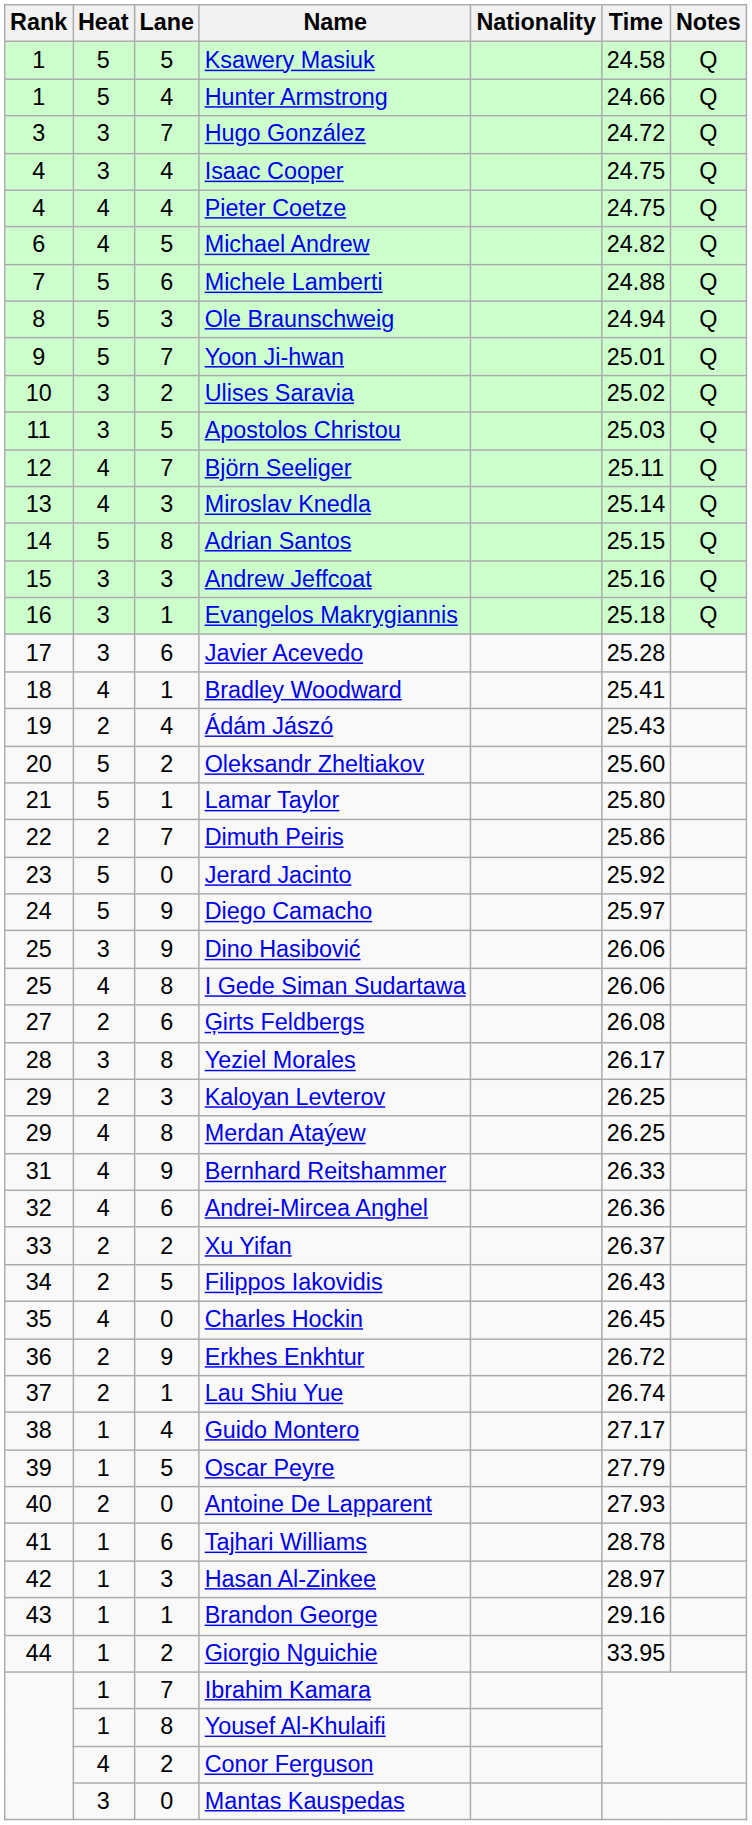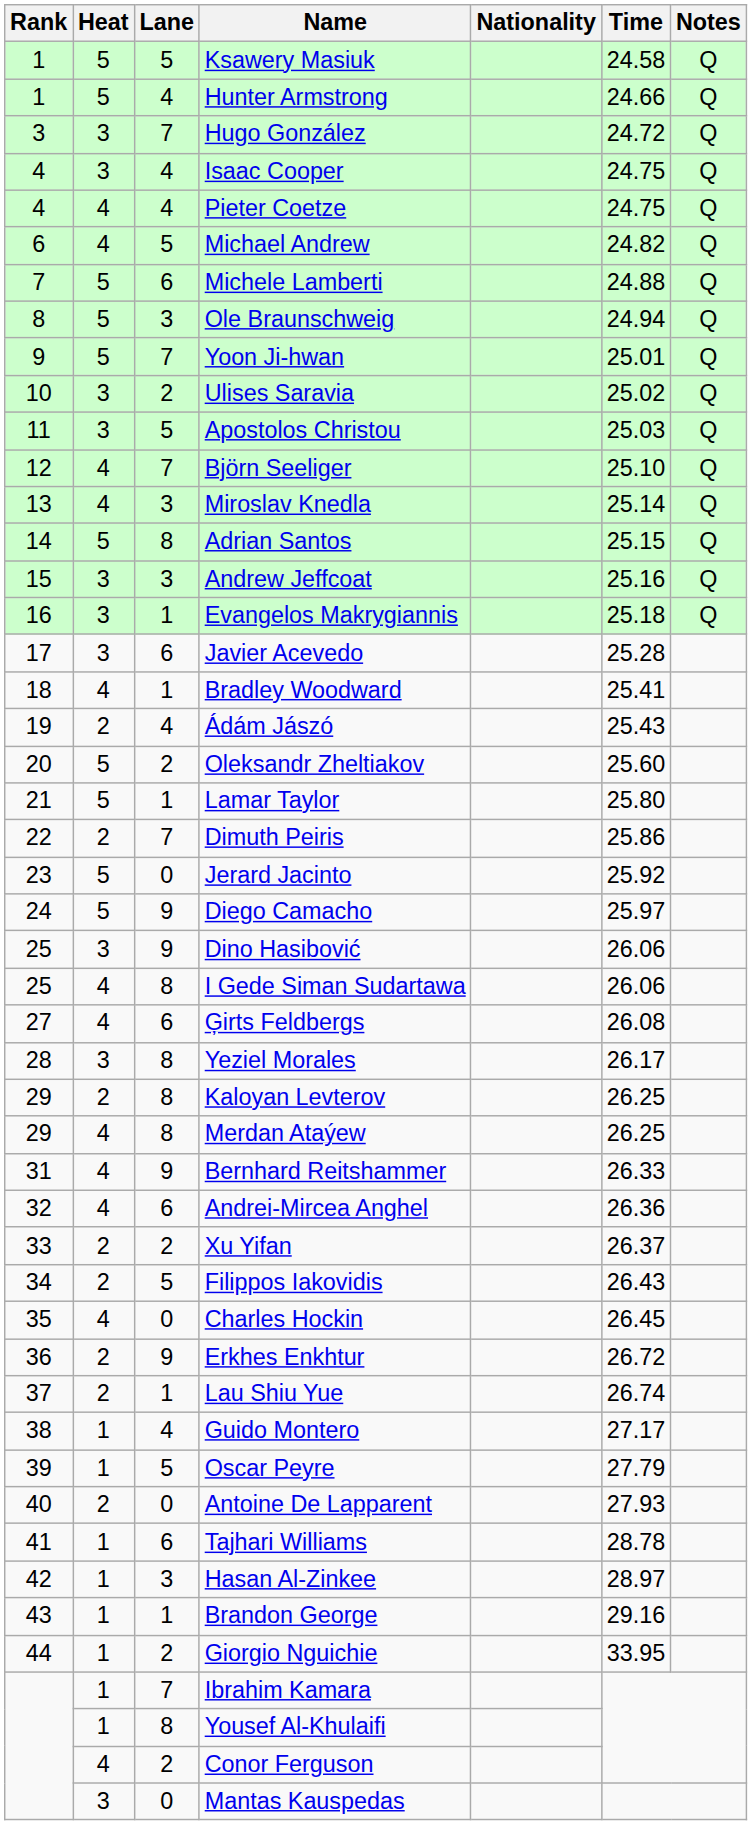 <table class="wikitable sortable" style="text-align:center">
 <tr>
 <th>Rank</th>
 <th>Heat</th>
 <th>Lane</th>
 <th>Name</th>
 <th>Nationality</th>
 <th>Time</th>
 <th>Notes</th>
 </tr>
 <tr bgcolor=ccffcc>
 <td>1</td>
 <td>5</td>
 <td>5</td>
 <td align=left><a href='#'>Ksawery Masiuk</a></td>
 <td align=left></td>
 <td>24.58</td>
 <td>Q</td>
 </tr>
 <tr bgcolor=ccffcc>
 <td>1</td>
 <td>5</td>
 <td>4</td>
 <td align=left><a href='#'>Hunter Armstrong</a></td>
 <td align=left></td>
 <td>24.66</td>
 <td>Q</td>
 </tr>
 <tr bgcolor=ccffcc>
 <td>3</td>
 <td>3</td>
 <td>7</td>
 <td align=left><a href='#'>Hugo González</a></td>
 <td align=left></td>
 <td>24.72</td>
 <td>Q</td>
 </tr>
 <tr bgcolor=ccffcc>
 <td>4</td>
 <td>3</td>
 <td>4</td>
 <td align=left><a href='#'>Isaac Cooper</a></td>
 <td align=left></td>
 <td>24.75</td>
 <td>Q</td>
 </tr>
 <tr bgcolor=ccffcc>
 <td>4</td>
 <td>4</td>
 <td>4</td>
 <td align=left><a href='#'>Pieter Coetze</a></td>
 <td align=left></td>
 <td>24.75</td>
 <td>Q</td>
 </tr>
 <tr bgcolor=ccffcc>
 <td>6</td>
 <td>4</td>
 <td>5</td>
 <td align=left><a href='#'>Michael Andrew</a></td>
 <td align=left></td>
 <td>24.82</td>
 <td>Q</td>
 </tr>
 <tr bgcolor=ccffcc>
 <td>7</td>
 <td>5</td>
 <td>6</td>
 <td align=left><a href='#'>Michele Lamberti</a></td>
 <td align=left></td>
 <td>24.88</td>
 <td>Q</td>
 </tr>
 <tr bgcolor=ccffcc>
 <td>8</td>
 <td>5</td>
 <td>3</td>
 <td align=left><a href='#'>Ole Braunschweig</a></td>
 <td align=left></td>
 <td>24.94</td>
 <td>Q</td>
 </tr>
 <tr bgcolor=ccffcc>
 <td>9</td>
 <td>5</td>
 <td>7</td>
 <td align=left><a href='#'>Yoon Ji-hwan</a></td>
 <td align=left></td>
 <td>25.01</td>
 <td>Q</td>
 </tr>
 <tr bgcolor=ccffcc>
 <td>10</td>
 <td>3</td>
 <td>2</td>
 <td align=left><a href='#'>Ulises Saravia</a></td>
 <td align=left></td>
 <td>25.02</td>
 <td>Q</td>
 </tr>
 <tr bgcolor=ccffcc>
 <td>11</td>
 <td>3</td>
 <td>5</td>
 <td align=left><a href='#'>Apostolos Christou</a></td>
 <td align=left></td>
 <td>25.03</td>
 <td>Q</td>
 </tr>
 <tr bgcolor=ccffcc>
 <td>12</td>
 <td>4</td>
 <td>7</td>
 <td align=left><a href='#'>Björn Seeliger</a></td>
 <td align=left></td>
-<td>25.11</td>
+<td>25.10</td>
 <td>Q</td>
 </tr>
 <tr bgcolor=ccffcc>
 <td>13</td>
 <td>4</td>
 <td>3</td>
 <td align=left><a href='#'>Miroslav Knedla</a></td>
 <td align=left></td>
 <td>25.14</td>
 <td>Q</td>
 </tr>
 <tr bgcolor=ccffcc>
 <td>14</td>
 <td>5</td>
 <td>8</td>
 <td align=left><a href='#'>Adrian Santos</a></td>
 <td align=left></td>
 <td>25.15</td>
 <td>Q</td>
 </tr>
 <tr bgcolor=ccffcc>
 <td>15</td>
 <td>3</td>
 <td>3</td>
 <td align=left><a href='#'>Andrew Jeffcoat</a></td>
 <td align=left></td>
 <td>25.16</td>
 <td>Q</td>
 </tr>
 <tr bgcolor=ccffcc>
 <td>16</td>
 <td>3</td>
 <td>1</td>
 <td align=left><a href='#'>Evangelos Makrygiannis</a></td>
 <td align=left></td>
 <td>25.18</td>
 <td>Q</td>
 </tr>
 <tr>
 <td>17</td>
 <td>3</td>
 <td>6</td>
 <td align=left><a href='#'>Javier Acevedo</a></td>
 <td align=left></td>
 <td>25.28</td>
 <td></td>
 </tr>
 <tr>
 <td>18</td>
 <td>4</td>
 <td>1</td>
 <td align=left><a href='#'>Bradley Woodward</a></td>
 <td align=left></td>
 <td>25.41</td>
 <td></td>
 </tr>
 <tr>
 <td>19</td>
 <td>2</td>
 <td>4</td>
 <td align=left><a href='#'>Ádám Jászó</a></td>
 <td align=left></td>
 <td>25.43</td>
 <td></td>
 </tr>
 <tr>
 <td>20</td>
 <td>5</td>
 <td>2</td>
 <td align=left><a href='#'>Oleksandr Zheltiakov</a></td>
 <td align=left></td>
 <td>25.60</td>
 <td></td>
 </tr>
 <tr>
 <td>21</td>
 <td>5</td>
 <td>1</td>
 <td align=left><a href='#'>Lamar Taylor</a></td>
 <td align=left></td>
 <td>25.80</td>
 <td></td>
 </tr>
 <tr>
 <td>22</td>
 <td>2</td>
 <td>7</td>
 <td align=left><a href='#'>Dimuth Peiris</a></td>
 <td align=left></td>
 <td>25.86</td>
 <td></td>
 </tr>
 <tr>
 <td>23</td>
 <td>5</td>
 <td>0</td>
 <td align=left><a href='#'>Jerard Jacinto</a></td>
 <td align=left></td>
 <td>25.92</td>
 <td></td>
 </tr>
 <tr>
 <td>24</td>
 <td>5</td>
 <td>9</td>
 <td align=left><a href='#'>Diego Camacho</a></td>
 <td align=left></td>
 <td>25.97</td>
 <td></td>
 </tr>
 <tr>
 <td>25</td>
 <td>3</td>
 <td>9</td>
 <td align=left><a href='#'>Dino Hasibović</a></td>
 <td align=left></td>
 <td>26.06</td>
 <td></td>
 </tr>
 <tr>
 <td>25</td>
 <td>4</td>
 <td>8</td>
 <td align=left><a href='#'>I Gede Siman Sudartawa</a></td>
 <td align=left></td>
 <td>26.06</td>
 <td></td>
 </tr>
 <tr>
 <td>27</td>
-<td>2</td>
+<td>4</td>
 <td>6</td>
 <td align=left><a href='#'>Ģirts Feldbergs</a></td>
 <td align=left></td>
 <td>26.08</td>
 <td></td>
 </tr>
 <tr>
 <td>28</td>
 <td>3</td>
 <td>8</td>
 <td align=left><a href='#'>Yeziel Morales</a></td>
 <td align=left></td>
 <td>26.17</td>
 <td></td>
 </tr>
 <tr>
 <td>29</td>
 <td>2</td>
-<td>3</td>
+<td>8</td>
 <td align=left><a href='#'>Kaloyan Levterov</a></td>
 <td align=left></td>
 <td>26.25</td>
 <td></td>
 </tr>
 <tr>
 <td>29</td>
 <td>4</td>
 <td>8</td>
 <td align=left><a href='#'>Merdan Ataýew</a></td>
 <td align=left></td>
 <td>26.25</td>
 <td></td>
 </tr>
 <tr>
 <td>31</td>
 <td>4</td>
 <td>9</td>
 <td align=left><a href='#'>Bernhard Reitshammer</a></td>
 <td align=left></td>
 <td>26.33</td>
 <td></td>
 </tr>
 <tr>
 <td>32</td>
 <td>4</td>
 <td>6</td>
 <td align=left><a href='#'>Andrei-Mircea Anghel</a></td>
 <td align=left></td>
 <td>26.36</td>
 <td></td>
 </tr>
 <tr>
 <td>33</td>
 <td>2</td>
 <td>2</td>
 <td align=left><a href='#'>Xu Yifan</a></td>
 <td align=left></td>
 <td>26.37</td>
 <td></td>
 </tr>
 <tr>
 <td>34</td>
 <td>2</td>
 <td>5</td>
 <td align=left><a href='#'>Filippos Iakovidis</a></td>
 <td align=left></td>
 <td>26.43</td>
 <td></td>
 </tr>
 <tr>
 <td>35</td>
 <td>4</td>
 <td>0</td>
 <td align=left><a href='#'>Charles Hockin</a></td>
 <td align=left></td>
 <td>26.45</td>
 <td></td>
 </tr>
 <tr>
 <td>36</td>
 <td>2</td>
 <td>9</td>
 <td align=left><a href='#'>Erkhes Enkhtur</a></td>
 <td align=left></td>
 <td>26.72</td>
 <td></td>
 </tr>
 <tr>
 <td>37</td>
 <td>2</td>
 <td>1</td>
 <td align=left><a href='#'>Lau Shiu Yue</a></td>
 <td align=left></td>
 <td>26.74</td>
 <td></td>
 </tr>
 <tr>
 <td>38</td>
 <td>1</td>
 <td>4</td>
 <td align=left><a href='#'>Guido Montero</a></td>
 <td align=left></td>
 <td>27.17</td>
 <td></td>
 </tr>
 <tr>
 <td>39</td>
 <td>1</td>
 <td>5</td>
 <td align=left><a href='#'>Oscar Peyre</a></td>
 <td align=left></td>
 <td>27.79</td>
 <td></td>
 </tr>
 <tr>
 <td>40</td>
 <td>2</td>
 <td>0</td>
 <td align=left><a href='#'>Antoine De Lapparent</a></td>
 <td align=left></td>
 <td>27.93</td>
 <td></td>
 </tr>
 <tr>
 <td>41</td>
 <td>1</td>
 <td>6</td>
 <td align=left><a href='#'>Tajhari Williams</a></td>
 <td align=left></td>
 <td>28.78</td>
 <td></td>
 </tr>
 <tr>
 <td>42</td>
 <td>1</td>
 <td>3</td>
 <td align=left><a href='#'>Hasan Al-Zinkee</a></td>
 <td align=left></td>
 <td>28.97</td>
 <td></td>
 </tr>
 <tr>
 <td>43</td>
 <td>1</td>
 <td>1</td>
 <td align=left><a href='#'>Brandon George</a></td>
 <td align=left></td>
 <td>29.16</td>
 <td></td>
 </tr>
 <tr>
 <td>44</td>
 <td>1</td>
 <td>2</td>
 <td align=left><a href='#'>Giorgio Nguichie</a></td>
 <td align=left></td>
 <td>33.95</td>
 <td></td>
 </tr>
 <tr>
 <td rowspan=4></td>
 <td>1</td>
 <td>7</td>
 <td align=left><a href='#'>Ibrahim Kamara</a></td>
 <td align=left></td>
 <td rowspan=3 colspan=2></td>
 </tr>
 <tr>
 <td>1</td>
 <td>8</td>
 <td align=left><a href='#'>Yousef Al-Khulaifi</a></td>
 <td align=left></td>
 </tr>
 <tr>
 <td>4</td>
 <td>2</td>
 <td align=left><a href='#'>Conor Ferguson</a></td>
 <td align=left></td>
 </tr>
 <tr>
 <td>3</td>
 <td>0</td>
 <td align=left><a href='#'>Mantas Kauspedas</a></td>
 <td align=left></td>
 <td colspan=2></td>
 </tr>
 </table>
